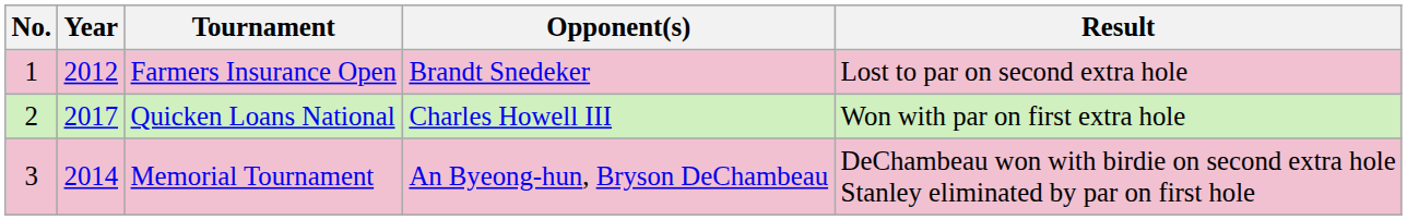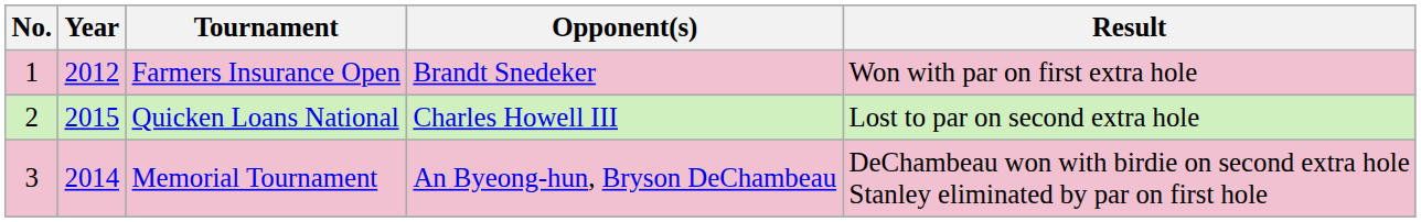 <table class="wikitable" style="font-size:95%;">
 <tr>
 <th>No.</th>
 <th>Year</th>
 <th>Tournament</th>
 <th>Opponent(s)</th>
 <th>Result</th>
 </tr>
 <tr style="background:#F2C1D1;">
 <td align=center>1</td>
 <td><a href='#'>2012</a></td>
 <td><a href='#'>Farmers Insurance Open</a></td>
 <td> <a href='#'>Brandt Snedeker</a></td>
-<td>Lost to par on second extra hole</td>
+<td>Won with par on first extra hole</td>
 </tr>
 <tr style="background:#D0F0C0;">
 <td align=center>2</td>
-<td><a href='#'>2017</a></td>
+<td><a href='#'>2015</a></td>
 <td><a href='#'>Quicken Loans National</a></td>
 <td> <a href='#'>Charles Howell III</a></td>
-<td>Won with par on first extra hole</td>
+<td>Lost to par on second extra hole</td>
 </tr>
 <tr style="background:#F2C1D1;">
 <td align=center>3</td>
 <td><a href='#'>2014</a></td>
 <td><a href='#'>Memorial Tournament</a></td>
 <td> <a href='#'>An Byeong-hun</a>,  <a href='#'>Bryson DeChambeau</a></td>
 <td>DeChambeau won with birdie on second extra hole<br>Stanley eliminated by par on first hole</td>
 </tr>
 </table>
